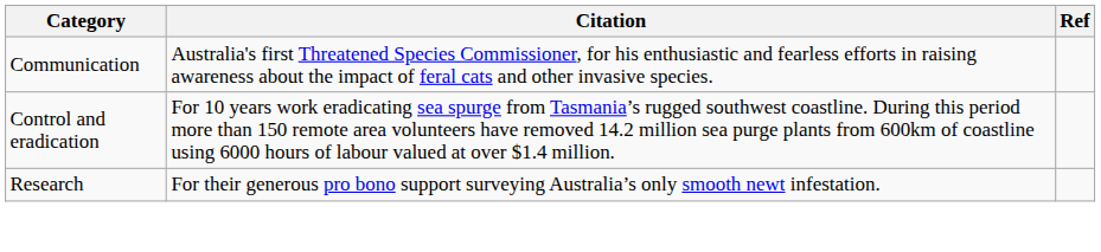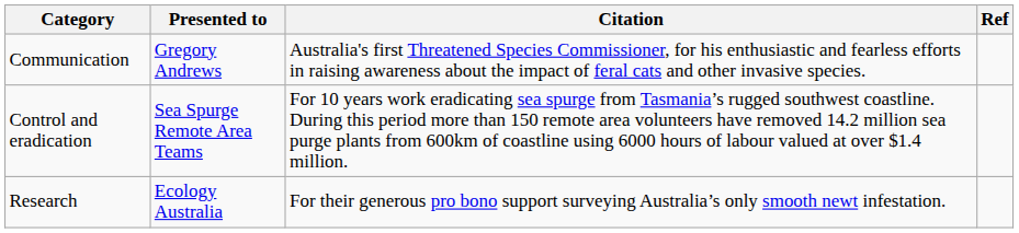 <table class="wikitable">
 <tr>
 <th>Category</th>
+<th>Presented to</th>
 <th>Citation</th>
 <th>Ref</th>
 </tr>
 <tr>
 <td>Communication</td>
+<td><a href='#'>Gregory Andrews</a></td>
 <td>Australia's first <a href='#'>Threatened Species Commissioner</a>, for his enthusiastic and fearless efforts in raising awareness about the impact of <a href='#'>feral cats</a> and other invasive species.</td>
 <td></td>
 </tr>
 <tr>
 <td>Control and eradication</td>
+<td><a href='#'>Sea Spurge Remote Area Teams</a></td>
 <td>For 10 years work eradicating <a href='#'>sea spurge</a> from <a href='#'>Tasmania</a>’s rugged southwest coastline. During this period more than 150 remote area volunteers have removed 14.2 million sea purge plants from 600km of coastline using 6000 hours of labour valued at over $1.4 million.</td>
 <td></td>
 </tr>
 <tr>
 <td>Research</td>
+<td><a href='#'>Ecology Australia</a></td>
 <td>For their generous <a href='#'>pro bono</a> support surveying Australia’s only <a href='#'>smooth newt</a> infestation.</td>
 <td></td>
 </tr>
 </table>
